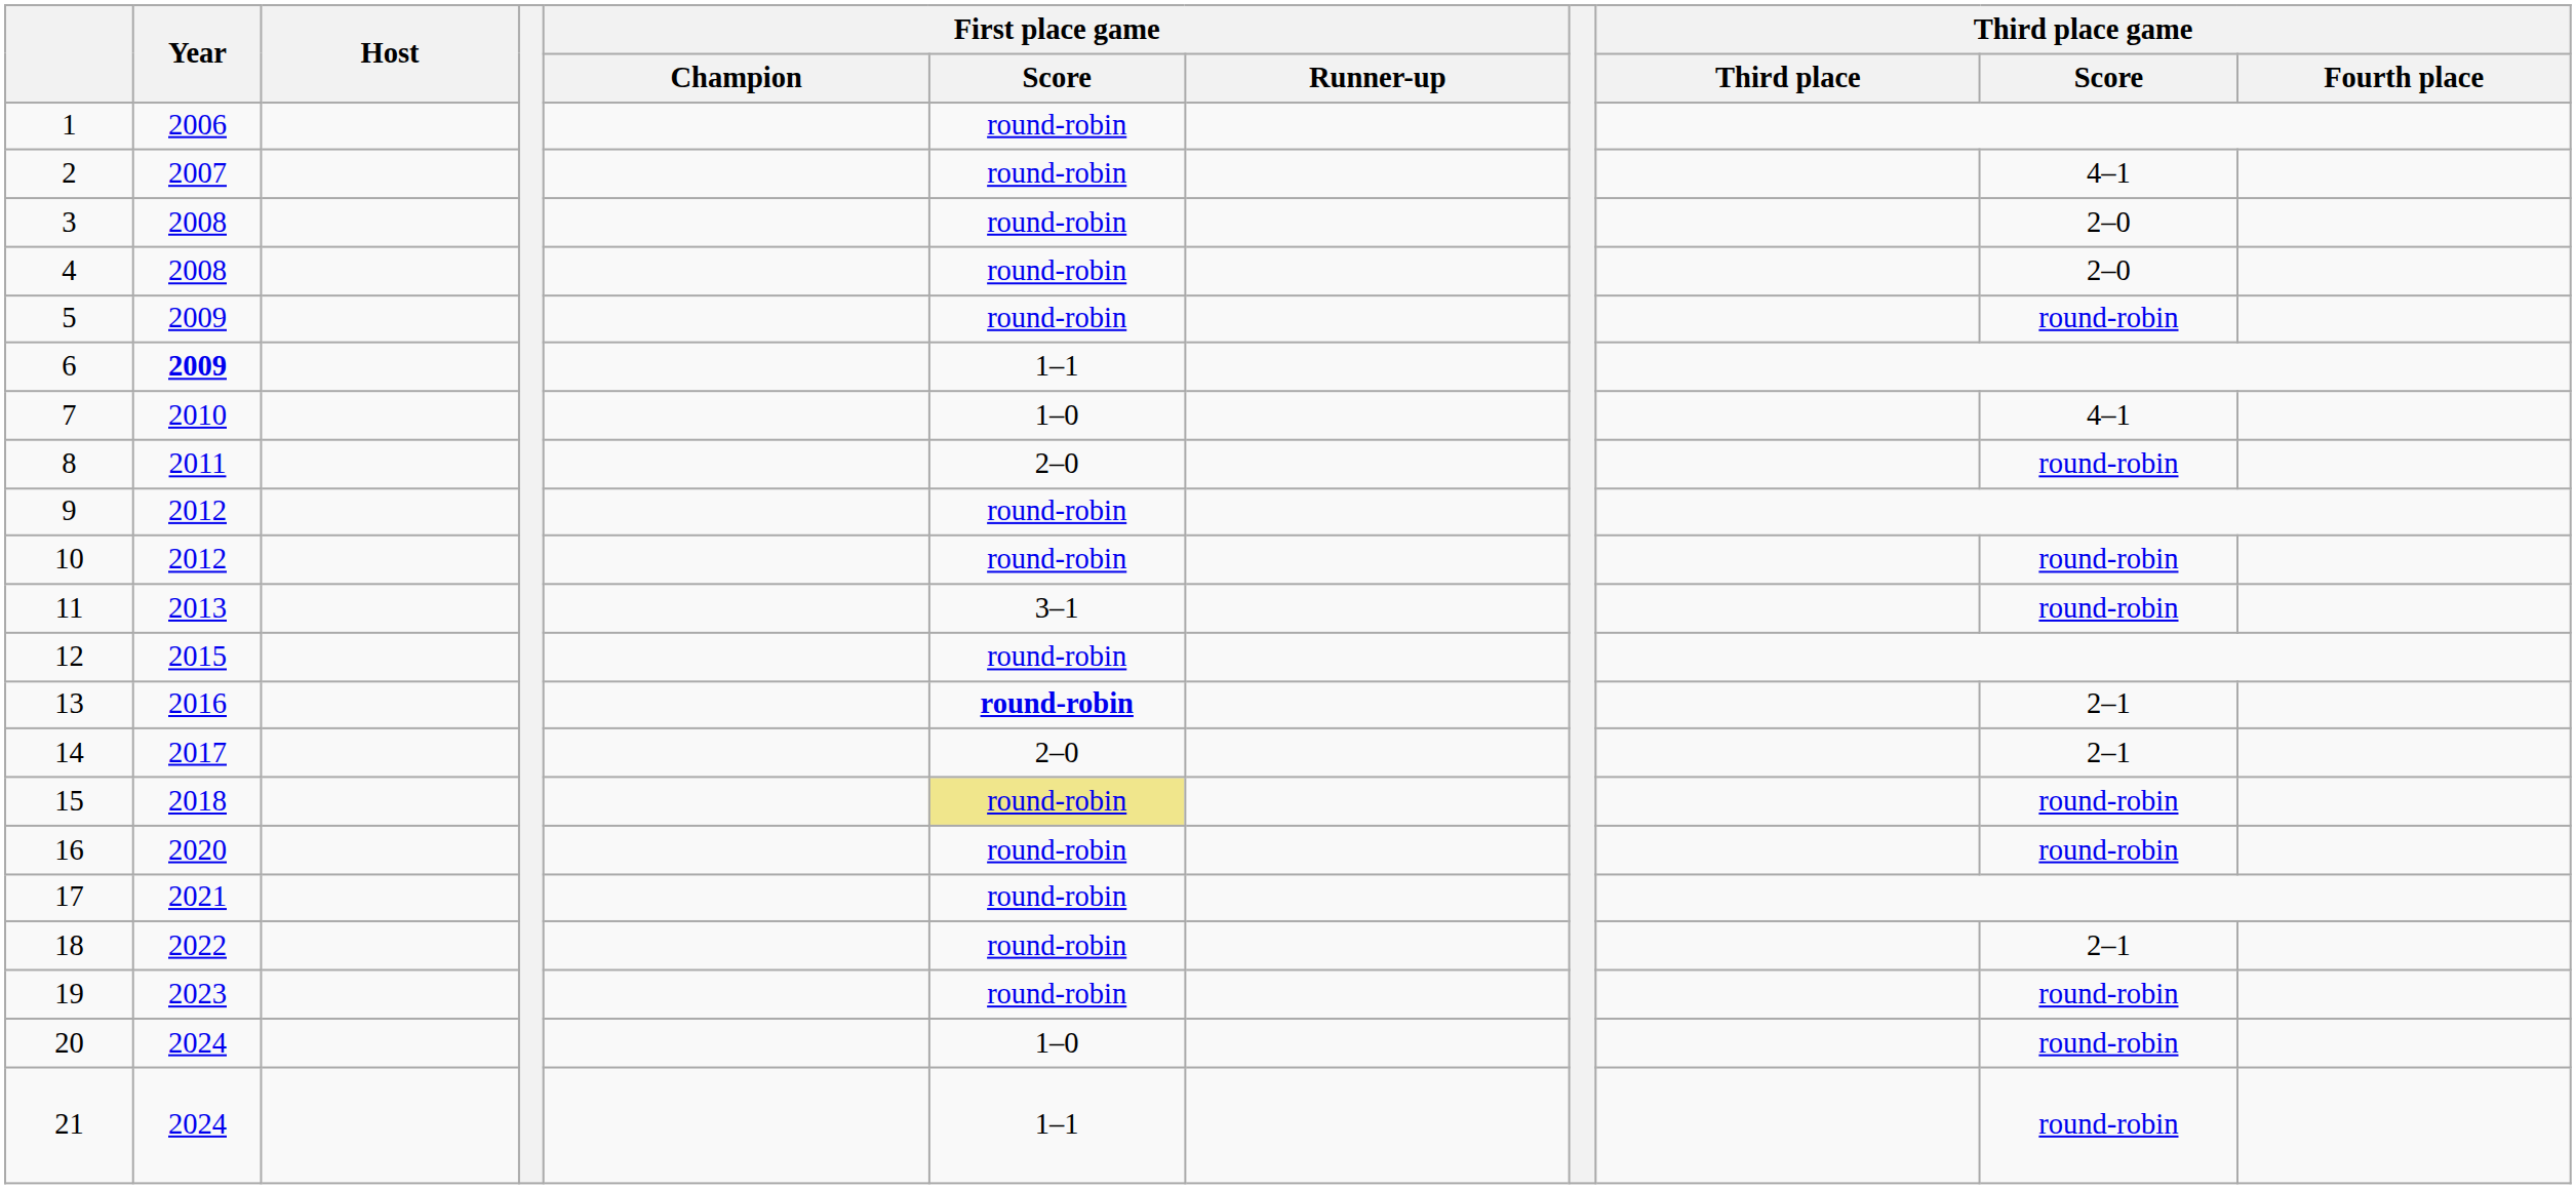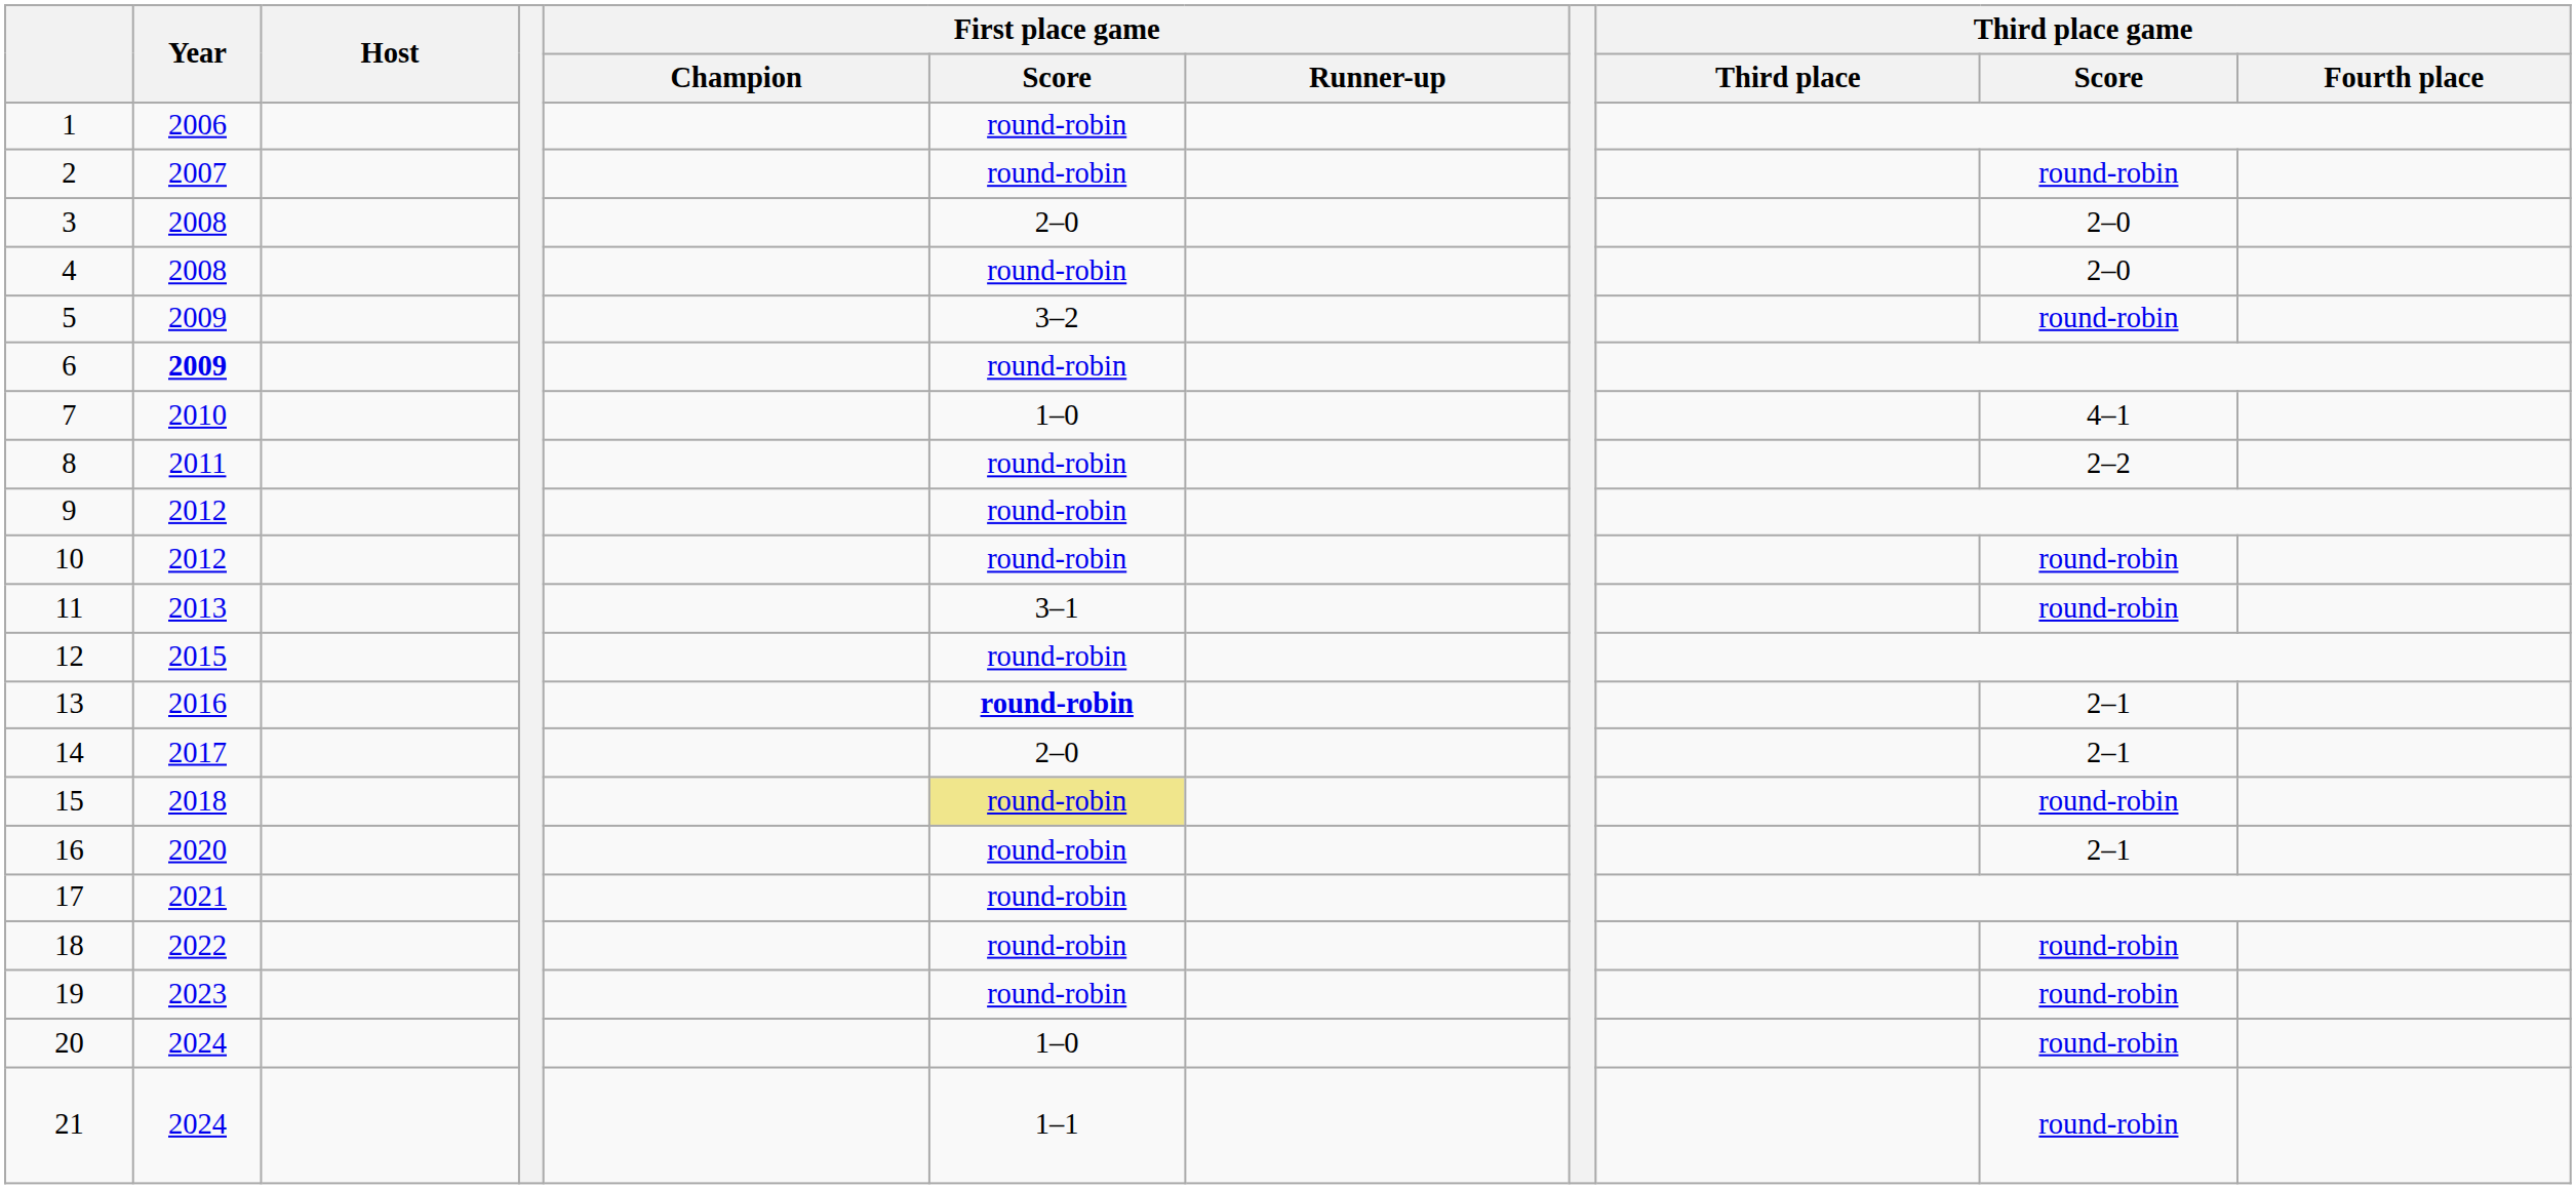 <table class="wikitable" style="font-size:90%; text-align:center; width:100%;">
 <tr>
 <th rowspan="2"  style="width:5%;"></th>
 <th rowspan="2"  style="width:5%;">Year</th>
 <th rowspan="2"  style="width:10%;">Host</th>
 <th rowspan="23"  style="width:1%;"></th>
 <th colspan="3">First place game</th>
 <th rowspan="23"  style="width:1%;"></th>
 <th colspan="3">Third place game</th>
 </tr>
 <tr>
 <th style="width:15%;"> Champion</th>
 <th style="width:10%;">Score</th>
 <th style="width:15%;"> Runner-up</th>
 <th style="width:15%;"> Third place</th>
 <th style="width:10%;">Score</th>
 <th style="width:15%;"> Fourth place</th>
 </tr>
 <tr>
 <td>1</td>
 <td><a href='#'>2006</a></td>
 <td align="left"></td>
 <td><strong> </strong></td>
 <td><a href='#'>round-robin</a></td>
 <td></td>
 <td colspan="3"></td>
 </tr>
 <tr>
 <td>2</td>
 <td><a href='#'>2007</a></td>
 <td align="left"></td>
 <td><strong> </strong></td>
 <td><a href='#'>round-robin</a></td>
 <td></td>
 <td></td>
-<td>4–1</td>
+<td><a href='#'>round-robin</a></td>
 <td></td>
 </tr>
 <tr>
 <td>3</td>
 <td><a href='#'>2008</a></td>
 <td align="left"></td>
 <td><strong> </strong></td>
-<td><a href='#'>round-robin</a></td>
+<td>2–0</td>
 <td></td>
 <td></td>
 <td>2–0</td>
 <td></td>
 </tr>
 <tr>
 <td>4</td>
 <td><a href='#'>2008</a></td>
 <td align="left"></td>
 <td><strong> </strong></td>
 <td><a href='#'>round-robin</a></td>
 <td></td>
 <td></td>
 <td>2–0</td>
 <td></td>
 </tr>
 <tr>
 <td>5</td>
 <td><a href='#'>2009</a></td>
 <td align="left"></td>
 <td><strong> </strong></td>
-<td><a href='#'>round-robin</a></td>
+<td>3–2</td>
 <td></td>
 <td></td>
 <td><a href='#'>round-robin</a></td>
 <td></td>
 </tr>
 <tr>
 <td>6</td>
 <td><strong><a href='#'>2009</a></strong></td>
 <td align="left"></td>
 <td><strong> </strong></td>
-<td>1–1 </td>
+<td><a href='#'>round-robin</a></td>
 <td></td>
 <td colspan="3"></td>
 </tr>
 <tr>
 <td>7</td>
 <td><a href='#'>2010</a></td>
 <td align="left"></td>
 <td><strong> </strong></td>
 <td>1–0</td>
 <td></td>
 <td></td>
 <td>4–1</td>
 <td></td>
 </tr>
 <tr>
 <td>8</td>
 <td><a href='#'>2011</a></td>
 <td align="left"></td>
 <td><strong></strong></td>
-<td>2–0</td>
+<td><a href='#'>round-robin</a></td>
 <td></td>
 <td></td>
-<td><a href='#'>round-robin</a></td>
+<td>2–2 </td>
 <td></td>
 </tr>
 <tr>
 <td>9</td>
 <td><a href='#'>2012</a></td>
 <td align="left"></td>
 <td><strong></strong></td>
 <td><a href='#'>round-robin</a></td>
 <td></td>
 <td colspan="3"></td>
 </tr>
 <tr>
 <td>10</td>
 <td><a href='#'>2012</a></td>
 <td align="left"></td>
 <td><strong></strong></td>
 <td><a href='#'>round-robin</a></td>
 <td></td>
 <td></td>
 <td><a href='#'>round-robin</a></td>
 <td></td>
 </tr>
 <tr>
 <td>11</td>
 <td><a href='#'>2013</a></td>
 <td align="left"></td>
 <td><strong></strong></td>
 <td>3–1</td>
 <td></td>
 <td><strong></strong></td>
 <td><a href='#'>round-robin</a></td>
 <td></td>
 </tr>
 <tr>
 <td>12</td>
 <td><a href='#'>2015</a></td>
 <td align="left"></td>
 <td><strong></strong></td>
 <td><a href='#'>round-robin</a></td>
 <td></td>
 <td colspan="3"></td>
 </tr>
 <tr>
 <td>13</td>
 <td><a href='#'>2016</a></td>
 <td align="left"></td>
 <td><strong></strong></td>
 <td><strong><a href='#'>round-robin</a></strong></td>
 <td></td>
 <td></td>
 <td>2–1</td>
 <td></td>
 </tr>
 <tr>
 <td>14</td>
 <td><a href='#'>2017</a></td>
 <td align="left"></td>
 <td><strong></strong></td>
 <td>2–0</td>
 <td></td>
 <td></td>
 <td>2–1</td>
 <td></td>
 </tr>
 <tr>
 <td>15</td>
 <td><a href='#'>2018</a></td>
 <td align="left"></td>
 <td><strong></strong></td>
 <td style="background: khaki;"><a href='#'>round-robin</a></td>
 <td></td>
 <td></td>
 <td><a href='#'>round-robin</a></td>
 <td></td>
 </tr>
 <tr>
 <td>16</td>
 <td><a href='#'>2020</a></td>
 <td align="left"></td>
 <td><strong></strong></td>
 <td><a href='#'>round-robin</a></td>
 <td></td>
 <td></td>
-<td><a href='#'>round-robin</a></td>
+<td>2–1</td>
 <td></td>
 </tr>
 <tr>
 <td>17</td>
 <td><a href='#'>2021</a></td>
 <td align="left"></td>
 <td><strong></strong></td>
 <td><a href='#'>round-robin</a></td>
 <td></td>
 <td colspan="3"></td>
 </tr>
 <tr>
 <td>18</td>
 <td><a href='#'>2022</a></td>
 <td align="left"></td>
 <td><strong></strong></td>
 <td><a href='#'>round-robin</a></td>
 <td></td>
 <td></td>
-<td>2–1</td>
+<td><a href='#'>round-robin</a></td>
 <td></td>
 </tr>
 <tr>
 <td>19</td>
 <td><a href='#'>2023</a></td>
 <td align="left"></td>
 <td><strong></strong></td>
 <td><a href='#'>round-robin</a></td>
 <td></td>
 <td></td>
 <td><a href='#'>round-robin</a></td>
 <td></td>
 </tr>
 <tr>
 <td>20</td>
 <td><a href='#'>2024</a></td>
 <td align="left"></td>
 <td><strong></strong></td>
 <td>1–0</td>
 <td></td>
 <td></td>
 <td><a href='#'>round-robin</a></td>
 <td></td>
 </tr>
 <tr style=" height:4em;">
 <td>21</td>
 <td><a href='#'>2024</a></td>
 <td align="left"></td>
 <td><strong></strong></td>
 <td>1–1 </td>
 <td></td>
 <td></td>
 <td><a href='#'>round-robin</a></td>
 <td></td>
 </tr>
 </table>
